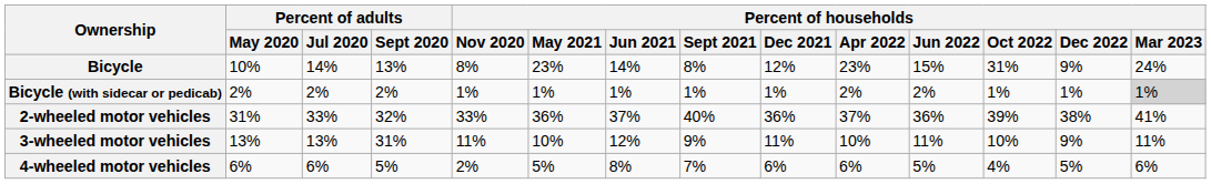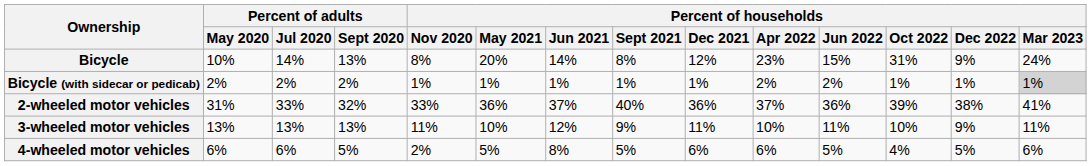 <table class="wikitable sortable" style="font-size:95%;">
 <tr>
 <th rowspan="2" class="unsortable">Ownership</th>
 <th colspan="3">Percent of adults</th>
 <th colspan="10">Percent of households</th>
 </tr>
 <tr>
 <th>May 2020</th>
 <th>Jul 2020</th>
 <th>Sept 2020</th>
 <th>Nov 2020</th>
 <th>May 2021</th>
 <th>Jun 2021</th>
 <th>Sept 2021</th>
 <th>Dec 2021</th>
 <th>Apr 2022</th>
 <th>Jun 2022</th>
 <th>Oct 2022</th>
 <th>Dec 2022</th>
 <th>Mar 2023</th>
 </tr>
 <tr>
 <th>Bicycle</th>
 <td>10%</td>
 <td>14%</td>
 <td>13%</td>
 <td>8%</td>
-<td>23%</td>
+<td>20%</td>
 <td>14%</td>
 <td>8%</td>
 <td>12%</td>
 <td>23%</td>
 <td>15%</td>
 <td>31%</td>
 <td>9%</td>
 <td>24%</td>
 </tr>
 <tr>
 <th>Bicycle <small>(with sidecar or pedicab)</small></th>
 <td>2%</td>
 <td>2%</td>
 <td>2%</td>
 <td>1%</td>
 <td>1%</td>
 <td>1%</td>
 <td>1%</td>
 <td>1%</td>
 <td>2%</td>
 <td>2%</td>
 <td>1%</td>
 <td>1%</td>
 <td style="background: lightgrey;">1%</td>
 </tr>
 <tr>
 <th>2-wheeled motor vehicles</th>
 <td>31%</td>
 <td>33%</td>
 <td>32%</td>
 <td>33%</td>
 <td>36%</td>
 <td>37%</td>
 <td>40%</td>
 <td>36%</td>
 <td>37%</td>
 <td>36%</td>
 <td>39%</td>
 <td>38%</td>
 <td>41%</td>
 </tr>
 <tr>
 <th>3-wheeled motor vehicles</th>
 <td>13%</td>
 <td>13%</td>
-<td>31%</td>
+<td>13%</td>
 <td>11%</td>
 <td>10%</td>
 <td>12%</td>
 <td>9%</td>
 <td>11%</td>
 <td>10%</td>
 <td>11%</td>
 <td>10%</td>
 <td>9%</td>
 <td>11%</td>
 </tr>
 <tr>
 <th>4-wheeled motor vehicles</th>
 <td>6%</td>
 <td>6%</td>
 <td>5%</td>
 <td>2%</td>
 <td>5%</td>
 <td>8%</td>
-<td>7%</td>
+<td>5%</td>
 <td>6%</td>
 <td>6%</td>
 <td>5%</td>
 <td>4%</td>
 <td>5%</td>
 <td>6%</td>
 </tr>
 </table>
